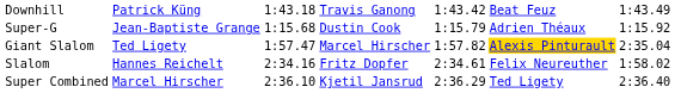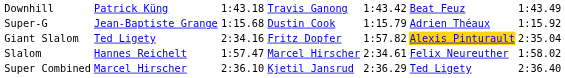 <table>
 <tr>
 <td>Downhill<br></td>
 <td><a href='#'>Patrick Küng</a><br></td>
 <td>1:43.18</td>
 <td><a href='#'>Travis Ganong</a><br></td>
 <td>1:43.42</td>
 <td><a href='#'>Beat Feuz</a><br></td>
 <td>1:43.49</td>
 </tr>
 <tr>
 <td>Super-G<br></td>
 <td><a href='#'>Jean-Baptiste Grange</a><br></td>
 <td>1:15.68</td>
 <td><a href='#'>Dustin Cook</a><br></td>
 <td>1:15.79</td>
 <td><a href='#'>Adrien Théaux</a><br></td>
 <td>1:15.92</td>
 </tr>
 <tr>
 <td>Giant Slalom<br></td>
 <td><a href='#'>Ted Ligety</a><br></td>
-<td>1:57.47</td>
-<td><a href='#'>Marcel Hirscher</a><br></td>
+<td>2:34.16</td>
+<td><a href='#'>Fritz Dopfer</a><br></td>
 <td>1:57.82</td>
 <td style="background: gold;"><a href='#'>Alexis Pinturault</a><br></td>
 <td>2:35.04</td>
 </tr>
 <tr>
 <td>Slalom<br></td>
 <td><a href='#'>Hannes Reichelt</a><br></td>
-<td>2:34.16</td>
-<td><a href='#'>Fritz Dopfer</a><br></td>
+<td>1:57.47</td>
+<td><a href='#'>Marcel Hirscher</a><br></td>
 <td>2:34.61</td>
 <td><a href='#'>Felix Neureuther</a><br></td>
 <td>1:58.02</td>
 </tr>
 <tr>
 <td>Super Combined<br></td>
 <td><a href='#'>Marcel Hirscher</a><br></td>
 <td>2:36.10</td>
 <td><a href='#'>Kjetil Jansrud</a><br></td>
 <td>2:36.29</td>
 <td><a href='#'>Ted Ligety</a><br></td>
 <td>2:36.40</td>
 </tr>
 </table>
